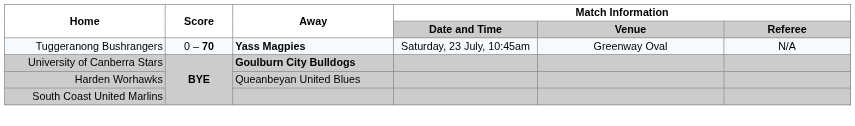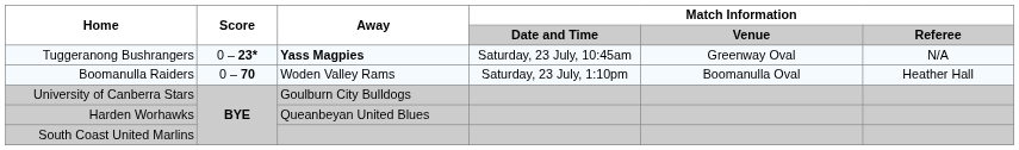 <table border="1" cellpadding="3" cellspacing="0" width="100%" style="border-collapse:collapse;  text-align:center;">
 <tr>
 <th rowspan="2" width="19%">Home</th>
 <th rowspan="2" width="8%">Score</th>
 <th rowspan="2" width="19%">Away</th>
 <th colspan="3">Match Information</th>
 </tr>
 <tr style="background:#CCCCCC">
 <th width="17%">Date and Time</th>
 <th width="22%">Venue</th>
 <th width="50%">Referee</th>
 </tr>
 <tr style="text-align:center; background:#f5faff;">
 <td align="right">Tuggeranong Bushrangers </td>
-<td>0 – <strong>70</strong></td>
+<td>0 – <strong>23*</strong></td>
 <td align="left"><strong> Yass Magpies</strong></td>
 <td>Saturday, 23 July, 10:45am</td>
 <td>Greenway Oval</td>
 <td>N/A</td>
 </tr>
+<tr style="text-align:center; background:#f5faff;">
+<td align="right">Boomanulla Raiders </td>
+<td>0 – <strong>70</strong></td>
+<td align="left"> Woden Valley Rams</td>
+<td>Saturday, 23 July, 1:10pm</td>
+<td>Boomanulla Oval</td>
+<td>Heather Hall</td>
+</tr>
 <tr style="text-align:center; background:#CCCCCC;">
 <td align="right">University of Canberra Stars </td>
 <td rowspan="3"><strong>BYE</strong></td>
-<td align="left"><strong> Goulburn City Bulldogs</strong></td>
+<td align="left"> Goulburn City Bulldogs</td>
 <td></td>
 <td></td>
 <td></td>
 </tr>
 <tr style="text-align:center; background:#CCCCCC;">
 <td align="right">Harden Worhawks </td>
 <td align="left"> Queanbeyan United Blues</td>
 <td></td>
 <td></td>
 <td></td>
 </tr>
 <tr style="text-align:center; background:#CCCCCC;">
 <td align="right">South Coast United Marlins </td>
 <td align="left"></td>
 <td></td>
 <td></td>
 <td></td>
 </tr>
 </table>
